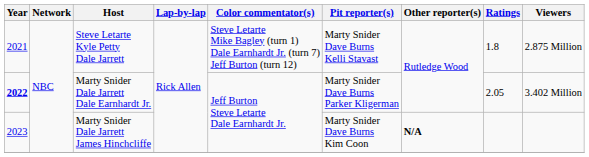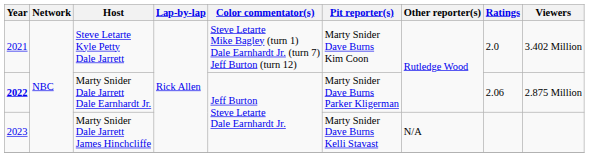 <table class="wikitable">
 <tr>
 <th>Year</th>
 <th>Network</th>
 <th>Host</th>
 <th><a href='#'>Lap-by-lap</a></th>
 <th><a href='#'>Color commentator(s)</a></th>
 <th><a href='#'>Pit reporter(s)</a></th>
 <th>Other reporter(s)</th>
 <th><a href='#'>Ratings</a></th>
 <th>Viewers</th>
 </tr>
 <tr>
 <td><a href='#'>2021</a></td>
 <td rowspan="3"><a href='#'>NBC</a></td>
 <td rowspan="1"><a href='#'>Steve Letarte</a><br><a href='#'>Kyle Petty</a><br><a href='#'>Dale Jarrett</a></td>
 <td rowspan="3"><a href='#'>Rick Allen</a></td>
 <td rowspan="1"><a href='#'>Steve Letarte</a><br><a href='#'>Mike Bagley</a> (turn 1)<br><a href='#'>Dale Earnhardt Jr.</a> (turn 7)<br><a href='#'>Jeff Burton</a> (turn 12)</td>
-<td rowspan="1">Marty Snider<br><a href='#'>Dave Burns</a><br><a href='#'>Kelli Stavast</a></td>
+<td>Marty Snider<br><a href='#'>Dave Burns</a><br>Kim Coon</td>
 <td rowspan="2"><a href='#'>Rutledge Wood</a></td>
-<td>1.8</td>
-<td>2.875 Million</td>
+<td>2.0</td>
+<td>3.402 Million</td>
 </tr>
 <tr>
 <td><strong><a href='#'>2022</a></strong></td>
 <td>Marty Snider<br><a href='#'>Dale Jarrett</a><br><a href='#'>Dale Earnhardt Jr.</a></td>
 <td rowspan="2"><a href='#'>Jeff Burton</a><br><a href='#'>Steve Letarte</a><br><a href='#'>Dale Earnhardt Jr.</a></td>
 <td>Marty Snider<br><a href='#'>Dave Burns</a><br><a href='#'>Parker Kligerman</a></td>
-<td>2.05</td>
-<td>3.402 Million</td>
+<td>2.06</td>
+<td>2.875 Million</td>
 </tr>
 <tr>
 <td><a href='#'>2023</a></td>
 <td>Marty Snider<br><a href='#'>Dale Jarrett</a><br><a href='#'>James Hinchcliffe</a></td>
-<td>Marty Snider<br><a href='#'>Dave Burns</a><br>Kim Coon</td>
-<td><strong>N/A</strong></td>
+<td rowspan="1">Marty Snider<br><a href='#'>Dave Burns</a><br><a href='#'>Kelli Stavast</a></td>
+<td>N/A</td>
 <td></td>
 <td></td>
 </tr>
 <tr>
 </tr>
 </table>
